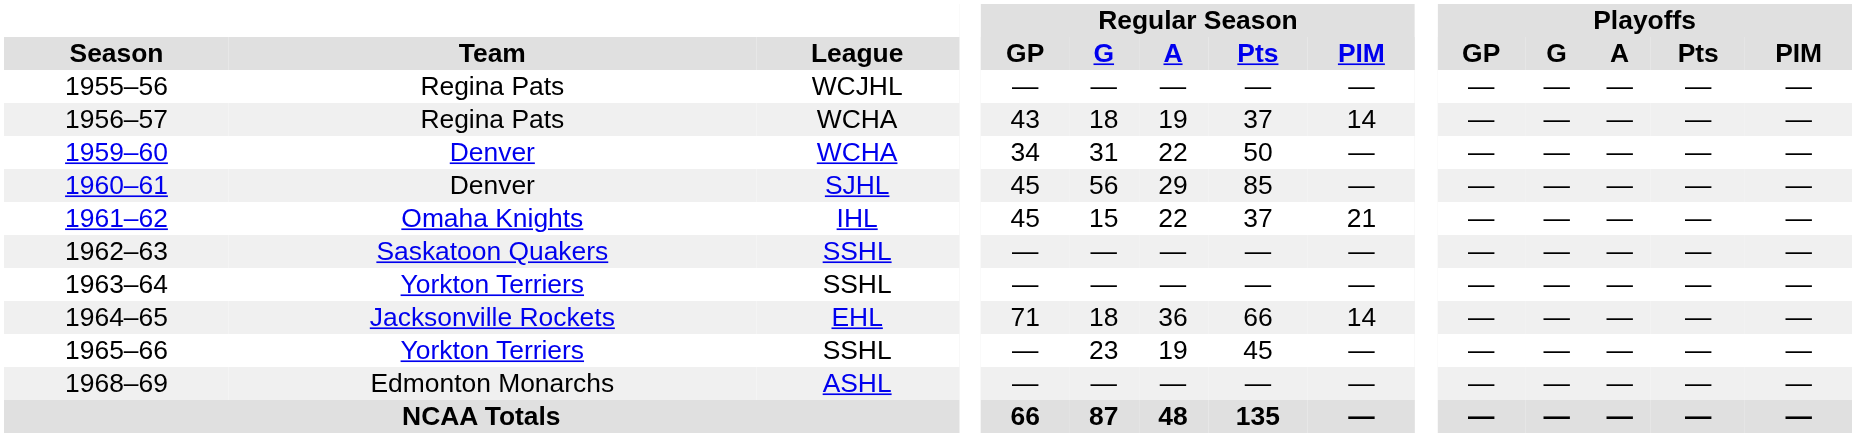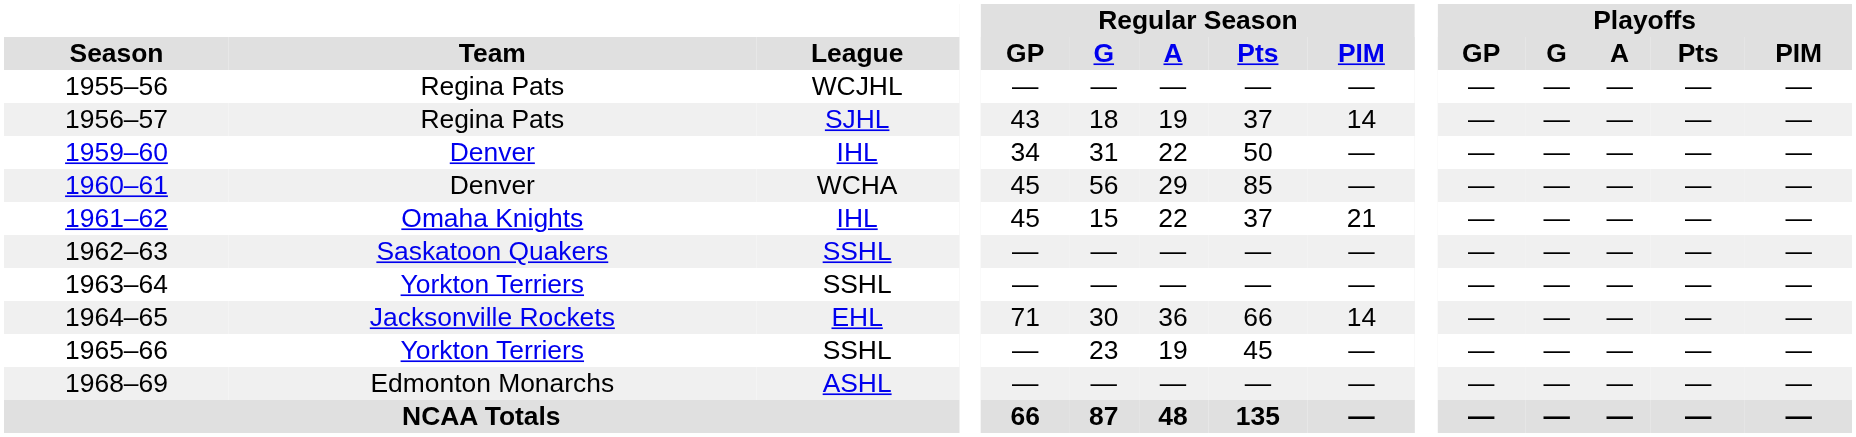 <table border="0" cellpadding="1" cellspacing="0" style="text-align:center; width:70em">
 <tr bgcolor="#e0e0e0">
 <th colspan="3"  bgcolor="#ffffff"> </th>
 <th rowspan="99" bgcolor="#ffffff"> </th>
 <th colspan="5">Regular Season</th>
 <th rowspan="99" bgcolor="#ffffff"> </th>
 <th colspan="5">Playoffs</th>
 </tr>
 <tr bgcolor="#e0e0e0">
 <th>Season</th>
 <th>Team</th>
 <th>League</th>
 <th>GP</th>
 <th><a href='#'>G</a></th>
 <th><a href='#'>A</a></th>
 <th><a href='#'>Pts</a></th>
 <th><a href='#'>PIM</a></th>
 <th>GP</th>
 <th>G</th>
 <th>A</th>
 <th>Pts</th>
 <th>PIM</th>
 </tr>
 <tr>
 <td>1955–56</td>
 <td>Regina Pats</td>
 <td>WCJHL</td>
 <td>—</td>
 <td>—</td>
 <td>—</td>
 <td>—</td>
 <td>—</td>
 <td>—</td>
 <td>—</td>
 <td>—</td>
 <td>—</td>
 <td>—</td>
 </tr>
 <tr bgcolor=f0f0f0>
 <td>1956–57</td>
 <td>Regina Pats</td>
-<td>WCHA</td>
+<td><a href='#'>SJHL</a></td>
 <td>43</td>
 <td>18</td>
 <td>19</td>
 <td>37</td>
 <td>14</td>
 <td>—</td>
 <td>—</td>
 <td>—</td>
 <td>—</td>
 <td>—</td>
 </tr>
 <tr>
 <td><a href='#'>1959–60</a></td>
 <td><a href='#'>Denver</a></td>
-<td><a href='#'>WCHA</a></td>
+<td><a href='#'>IHL</a></td>
 <td>34</td>
 <td>31</td>
 <td>22</td>
 <td>50</td>
 <td>—</td>
 <td>—</td>
 <td>—</td>
 <td>—</td>
 <td>—</td>
 <td>—</td>
 </tr>
 <tr bgcolor=f0f0f0>
 <td><a href='#'>1960–61</a></td>
 <td>Denver</td>
-<td><a href='#'>SJHL</a></td>
+<td>WCHA</td>
 <td>45</td>
 <td>56</td>
 <td>29</td>
 <td>85</td>
 <td>—</td>
 <td>—</td>
 <td>—</td>
 <td>—</td>
 <td>—</td>
 <td>—</td>
 </tr>
 <tr>
 <td><a href='#'>1961–62</a></td>
 <td><a href='#'>Omaha Knights</a></td>
 <td><a href='#'>IHL</a></td>
 <td>45</td>
 <td>15</td>
 <td>22</td>
 <td>37</td>
 <td>21</td>
 <td>—</td>
 <td>—</td>
 <td>—</td>
 <td>—</td>
 <td>—</td>
 </tr>
 <tr bgcolor=f0f0f0>
 <td>1962–63</td>
 <td><a href='#'>Saskatoon Quakers</a></td>
 <td><a href='#'>SSHL</a></td>
 <td>—</td>
 <td>—</td>
 <td>—</td>
 <td>—</td>
 <td>—</td>
 <td>—</td>
 <td>—</td>
 <td>—</td>
 <td>—</td>
 <td>—</td>
 </tr>
 <tr>
 <td>1963–64</td>
 <td><a href='#'>Yorkton Terriers</a></td>
 <td>SSHL</td>
 <td>—</td>
 <td>—</td>
 <td>—</td>
 <td>—</td>
 <td>—</td>
 <td>—</td>
 <td>—</td>
 <td>—</td>
 <td>—</td>
 <td>—</td>
 </tr>
 <tr bgcolor=f0f0f0>
 <td>1964–65</td>
 <td><a href='#'>Jacksonville Rockets</a></td>
 <td><a href='#'>EHL</a></td>
 <td>71</td>
-<td>18</td>
+<td>30</td>
 <td>36</td>
 <td>66</td>
 <td>14</td>
 <td>—</td>
 <td>—</td>
 <td>—</td>
 <td>—</td>
 <td>—</td>
 </tr>
 <tr>
 <td>1965–66</td>
 <td><a href='#'>Yorkton Terriers</a></td>
 <td>SSHL</td>
 <td>—</td>
 <td>23</td>
 <td>19</td>
 <td>45</td>
 <td>—</td>
 <td>—</td>
 <td>—</td>
 <td>—</td>
 <td>—</td>
 <td>—</td>
 </tr>
 <tr bgcolor=f0f0f0>
 <td>1968–69</td>
 <td>Edmonton Monarchs</td>
 <td><a href='#'>ASHL</a></td>
 <td>—</td>
 <td>—</td>
 <td>—</td>
 <td>—</td>
 <td>—</td>
 <td>—</td>
 <td>—</td>
 <td>—</td>
 <td>—</td>
 <td>—</td>
 </tr>
 <tr bgcolor="#e0e0e0">
 <th colspan="3">NCAA Totals</th>
 <th>66</th>
 <th>87</th>
 <th>48</th>
 <th>135</th>
 <th>—</th>
 <th>—</th>
 <th>—</th>
 <th>—</th>
 <th>—</th>
 <th>—</th>
 </tr>
 </table>
